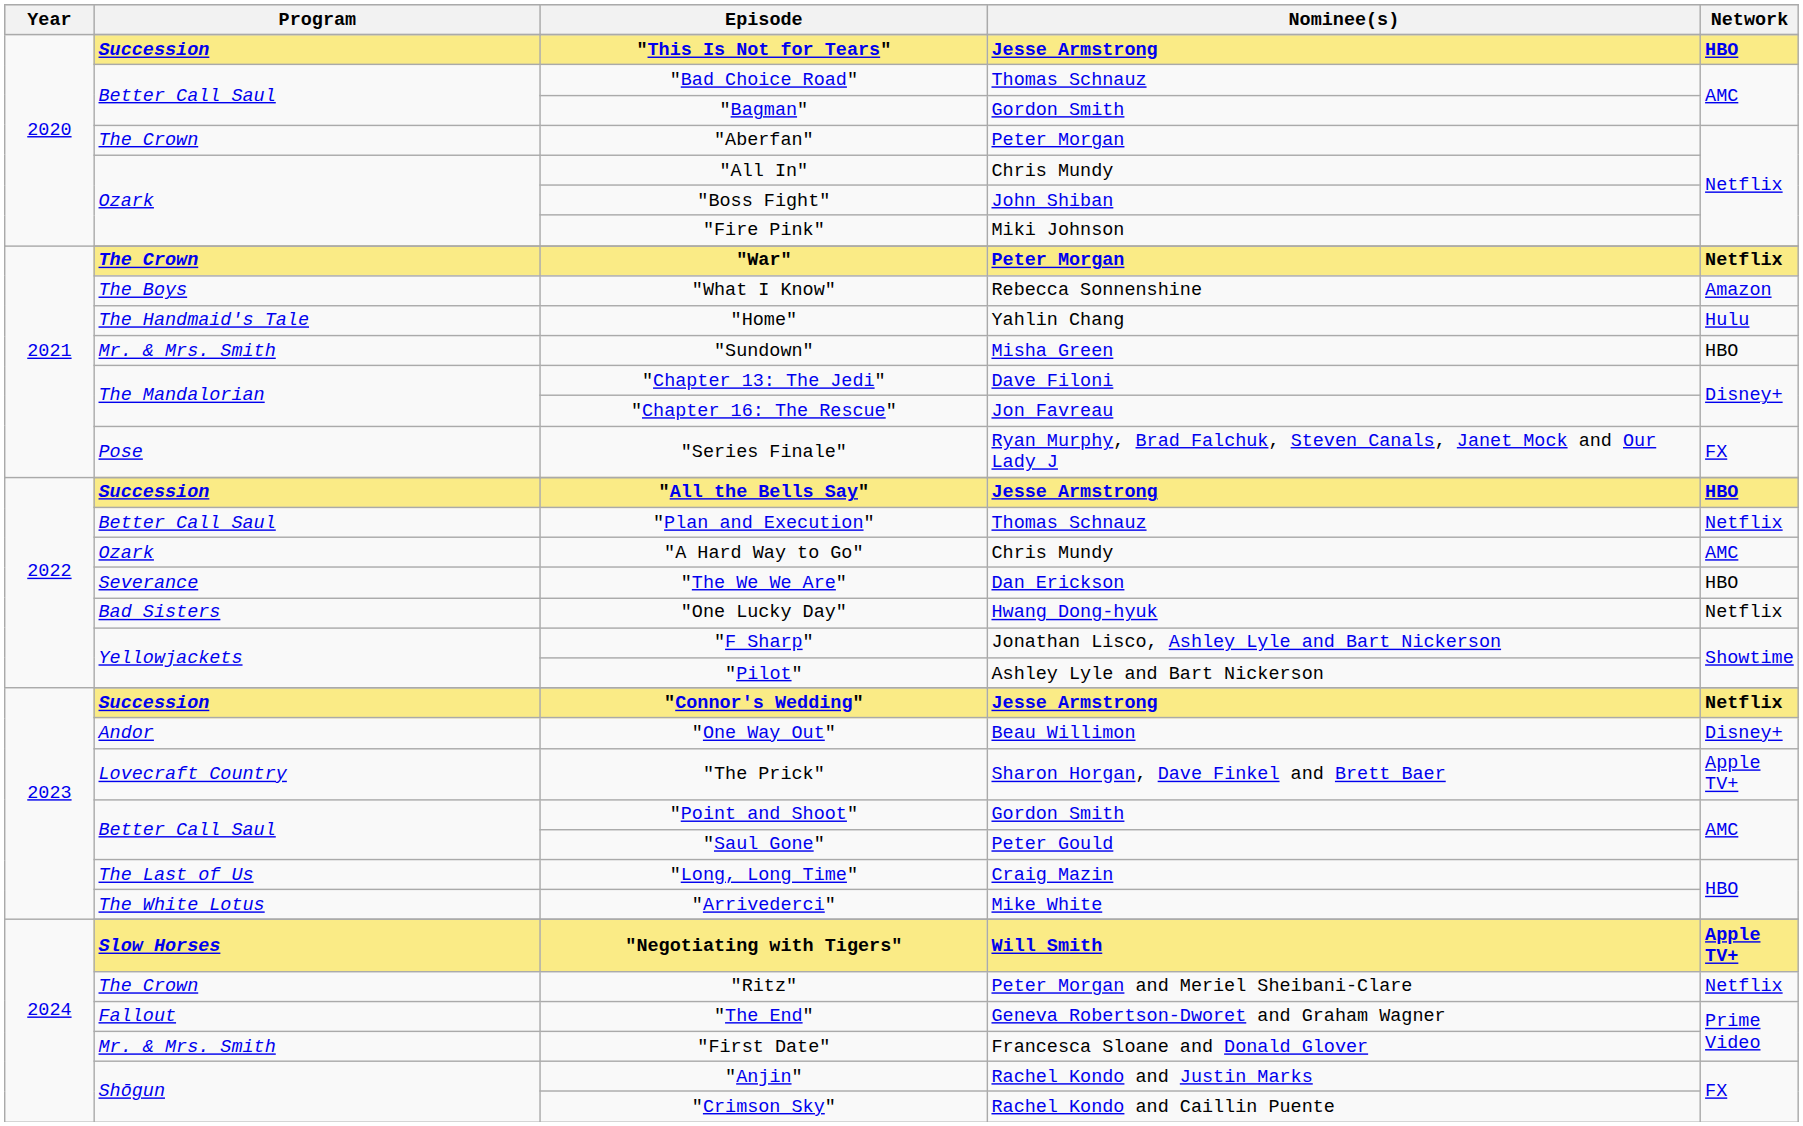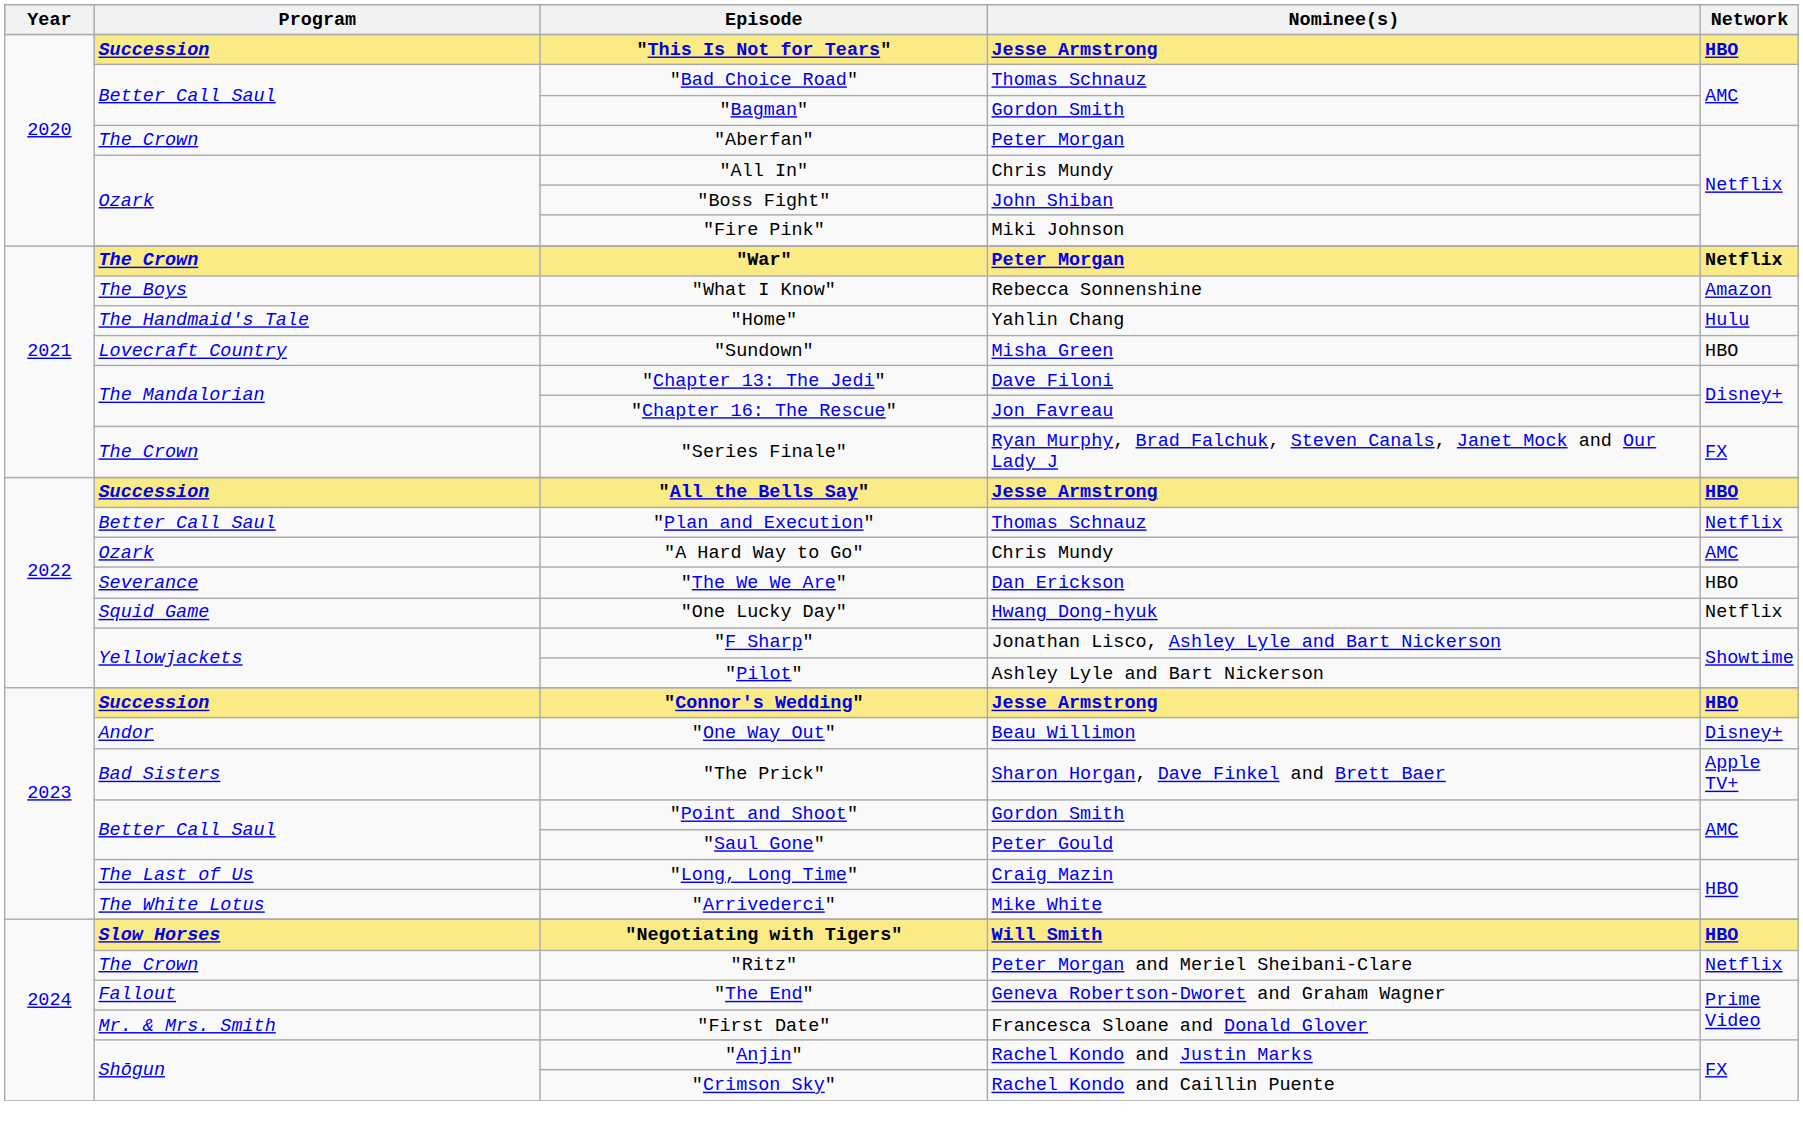 <table class="wikitable" style="width:100%">
 <tr bgcolor="#bebebe">
 <th width="5%">Year</th>
 <th width="25%">Program</th>
 <th width="25%">Episode</th>
 <th width="40%">Nominee(s)</th>
 <th width="5%">Network</th>
 </tr>
 <tr>
 <td rowspan="8" style="text-align:center"><a href='#'>2020</a><br><br></td>
 </tr>
 <tr style="background:#FAEB86">
 <td><strong><em><a href='#'>Succession</a></em></strong></td>
 <td align=center><strong>"<a href='#'>This Is Not for Tears</a>"</strong></td>
 <td><strong><a href='#'>Jesse Armstrong</a></strong></td>
 <td><strong><a href='#'>HBO</a></strong></td>
 </tr>
 <tr>
 <td rowspan="2"><em><a href='#'>Better Call Saul</a></em></td>
 <td align=center>"<a href='#'>Bad Choice Road</a>"</td>
 <td><a href='#'>Thomas Schnauz</a></td>
 <td rowspan="2"><a href='#'>AMC</a></td>
 </tr>
 <tr>
 <td align=center>"<a href='#'>Bagman</a>"</td>
 <td><a href='#'>Gordon Smith</a></td>
 </tr>
 <tr>
 <td><em><a href='#'>The Crown</a></em></td>
 <td align=center>"Aberfan"</td>
 <td><a href='#'>Peter Morgan</a></td>
 <td rowspan="4"><a href='#'>Netflix</a></td>
 </tr>
 <tr>
 <td rowspan="3"><em><a href='#'>Ozark</a></em></td>
 <td align=center>"All In"</td>
 <td>Chris Mundy</td>
 </tr>
 <tr>
 <td align=center>"Boss Fight"</td>
 <td><a href='#'>John Shiban</a></td>
 </tr>
 <tr>
 <td align=center>"Fire Pink"</td>
 <td>Miki Johnson</td>
 </tr>
 <tr>
 <td rowspan="8" style="text-align:center"><a href='#'>2021</a><br><br></td>
 </tr>
 <tr style="background:#FAEB86">
 <td><strong><em><a href='#'>The Crown</a></em></strong></td>
 <td align=center><strong>"War"</strong></td>
 <td><strong><a href='#'>Peter Morgan</a></strong></td>
 <td><strong>Netflix</strong></td>
 </tr>
 <tr>
 <td><em><a href='#'>The Boys</a></em></td>
 <td align=center>"What I Know"</td>
 <td>Rebecca Sonnenshine</td>
 <td><a href='#'>Amazon</a></td>
 </tr>
 <tr>
 <td><em><a href='#'>The Handmaid's Tale</a></em></td>
 <td align=center>"Home"</td>
 <td>Yahlin Chang</td>
 <td><a href='#'>Hulu</a></td>
 </tr>
 <tr>
-<td><em><a href='#'>Mr. & Mrs. Smith</a></em></td>
+<td><em><a href='#'>Lovecraft Country</a></em></td>
 <td align=center>"Sundown"</td>
 <td><a href='#'>Misha Green</a></td>
 <td>HBO</td>
 </tr>
 <tr>
 <td rowspan="2"><em><a href='#'>The Mandalorian</a></em></td>
 <td align=center>"<a href='#'>Chapter 13: The Jedi</a>"</td>
 <td><a href='#'>Dave Filoni</a></td>
 <td rowspan="2"><a href='#'>Disney+</a></td>
 </tr>
 <tr>
 <td align=center>"<a href='#'>Chapter 16: The Rescue</a>"</td>
 <td><a href='#'>Jon Favreau</a></td>
 </tr>
 <tr>
-<td><em><a href='#'>Pose</a></em></td>
+<td><em><a href='#'>The Crown</a></em></td>
 <td align=center>"Series Finale"</td>
 <td><a href='#'>Ryan Murphy</a>, <a href='#'>Brad Falchuk</a>, <a href='#'>Steven Canals</a>, <a href='#'>Janet Mock</a> and <a href='#'>Our Lady J</a></td>
 <td><a href='#'>FX</a></td>
 </tr>
 <tr>
 <td rowspan="8" style="text-align:center"><a href='#'>2022</a><br><br></td>
 </tr>
 <tr style="background:#FAEB86">
 <td><strong><em><a href='#'>Succession</a></em></strong></td>
 <td align=center><strong>"<a href='#'>All the Bells Say</a>"</strong></td>
 <td><strong><a href='#'>Jesse Armstrong</a></strong></td>
 <td><strong><a href='#'>HBO</a></strong></td>
 </tr>
 <tr>
 <td><em><a href='#'>Better Call Saul</a></em></td>
 <td align=center>"<a href='#'>Plan and Execution</a>"</td>
 <td><a href='#'>Thomas Schnauz</a></td>
 <td><a href='#'>Netflix</a></td>
 </tr>
 <tr>
 <td><em><a href='#'>Ozark</a></em></td>
 <td align=center>"A Hard Way to Go"</td>
 <td>Chris Mundy</td>
 <td><a href='#'>AMC</a></td>
 </tr>
 <tr>
 <td><em><a href='#'>Severance</a></em></td>
 <td align=center>"<a href='#'>The We We Are</a>"</td>
 <td><a href='#'>Dan Erickson</a></td>
 <td>HBO</td>
 </tr>
 <tr>
-<td><em><a href='#'>Bad Sisters</a></em></td>
+<td><em><a href='#'>Squid Game</a></em></td>
 <td align=center>"One Lucky Day"</td>
 <td><a href='#'>Hwang Dong-hyuk</a></td>
 <td>Netflix</td>
 </tr>
 <tr>
 <td rowspan="2"><em><a href='#'>Yellowjackets</a></em></td>
 <td align=center>"<a href='#'>F Sharp</a>"</td>
 <td>Jonathan Lisco, <a href='#'>Ashley Lyle and Bart Nickerson</a></td>
 <td rowspan="2"><a href='#'>Showtime</a></td>
 </tr>
 <tr>
 <td align=center>"<a href='#'>Pilot</a>"</td>
 <td>Ashley Lyle and Bart Nickerson</td>
 </tr>
 <tr>
 <td rowspan="8" style="text-align:center"><a href='#'>2023</a><br><br></td>
 </tr>
 <tr style="background:#FAEB86">
 <td><strong><em><a href='#'>Succession</a></em></strong></td>
 <td align=center><strong>"<a href='#'>Connor's Wedding</a>"</strong></td>
 <td><strong><a href='#'>Jesse Armstrong</a></strong></td>
-<td><strong>Netflix</strong></td>
+<td><strong><a href='#'>HBO</a></strong></td>
 </tr>
 <tr>
 <td><em><a href='#'>Andor</a></em></td>
 <td align=center>"<a href='#'>One Way Out</a>"</td>
 <td><a href='#'>Beau Willimon</a></td>
 <td><a href='#'>Disney+</a></td>
 </tr>
 <tr>
-<td><em><a href='#'>Lovecraft Country</a></em></td>
+<td><em><a href='#'>Bad Sisters</a></em></td>
 <td align=center>"The Prick"</td>
 <td><a href='#'>Sharon Horgan</a>, <a href='#'>Dave Finkel</a> and <a href='#'>Brett Baer</a></td>
 <td><a href='#'>Apple TV+</a></td>
 </tr>
 <tr>
 <td rowspan="2"><em><a href='#'>Better Call Saul</a></em></td>
 <td align=center>"<a href='#'>Point and Shoot</a>"</td>
 <td><a href='#'>Gordon Smith</a></td>
 <td rowspan="2"><a href='#'>AMC</a></td>
 </tr>
 <tr>
 <td align=center>"<a href='#'>Saul Gone</a>"</td>
 <td><a href='#'>Peter Gould</a></td>
 </tr>
 <tr>
 <td><em><a href='#'>The Last of Us</a></em></td>
 <td align=center>"<a href='#'>Long, Long Time</a>"</td>
 <td><a href='#'>Craig Mazin</a></td>
 <td rowspan="2"><a href='#'>HBO</a></td>
 </tr>
 <tr>
 <td><em><a href='#'>The White Lotus</a></em></td>
 <td align=center>"<a href='#'>Arrivederci</a>"</td>
 <td><a href='#'>Mike White</a></td>
 </tr>
 <tr>
 <td rowspan="7" style="text-align:center"><a href='#'>2024</a><br><br></td>
 </tr>
 <tr style="background:#FAEB86">
 <td><strong><em><a href='#'>Slow Horses</a></em></strong></td>
 <td align=center><strong>"Negotiating with Tigers"</strong></td>
 <td><strong><a href='#'>Will Smith</a></strong></td>
-<td><strong><a href='#'>Apple TV+</a></strong></td>
+<td><strong><a href='#'>HBO</a></strong></td>
 </tr>
 <tr>
 <td><em><a href='#'>The Crown</a></em></td>
 <td align=center>"Ritz"</td>
 <td><a href='#'>Peter Morgan</a> and Meriel Sheibani-Clare</td>
 <td><a href='#'>Netflix</a></td>
 </tr>
 <tr>
 <td><em><a href='#'>Fallout</a></em></td>
 <td align=center>"<a href='#'>The End</a>"</td>
 <td><a href='#'>Geneva Robertson-Dworet</a> and Graham Wagner</td>
 <td rowspan="2"><a href='#'>Prime Video</a></td>
 </tr>
 <tr>
 <td><em><a href='#'>Mr. & Mrs. Smith</a></em></td>
 <td align=center>"First Date"</td>
 <td>Francesca Sloane and <a href='#'>Donald Glover</a></td>
 </tr>
 <tr>
 <td rowspan="2"><em><a href='#'>Shōgun</a></em></td>
 <td align=center>"<a href='#'>Anjin</a>"</td>
 <td><a href='#'>Rachel Kondo</a> and <a href='#'>Justin Marks</a></td>
 <td rowspan="2"><a href='#'>FX</a></td>
 </tr>
 <tr>
 <td align=center>"<a href='#'>Crimson Sky</a>"</td>
 <td><a href='#'>Rachel Kondo</a> and Caillin Puente</td>
 </tr>
 </table>
